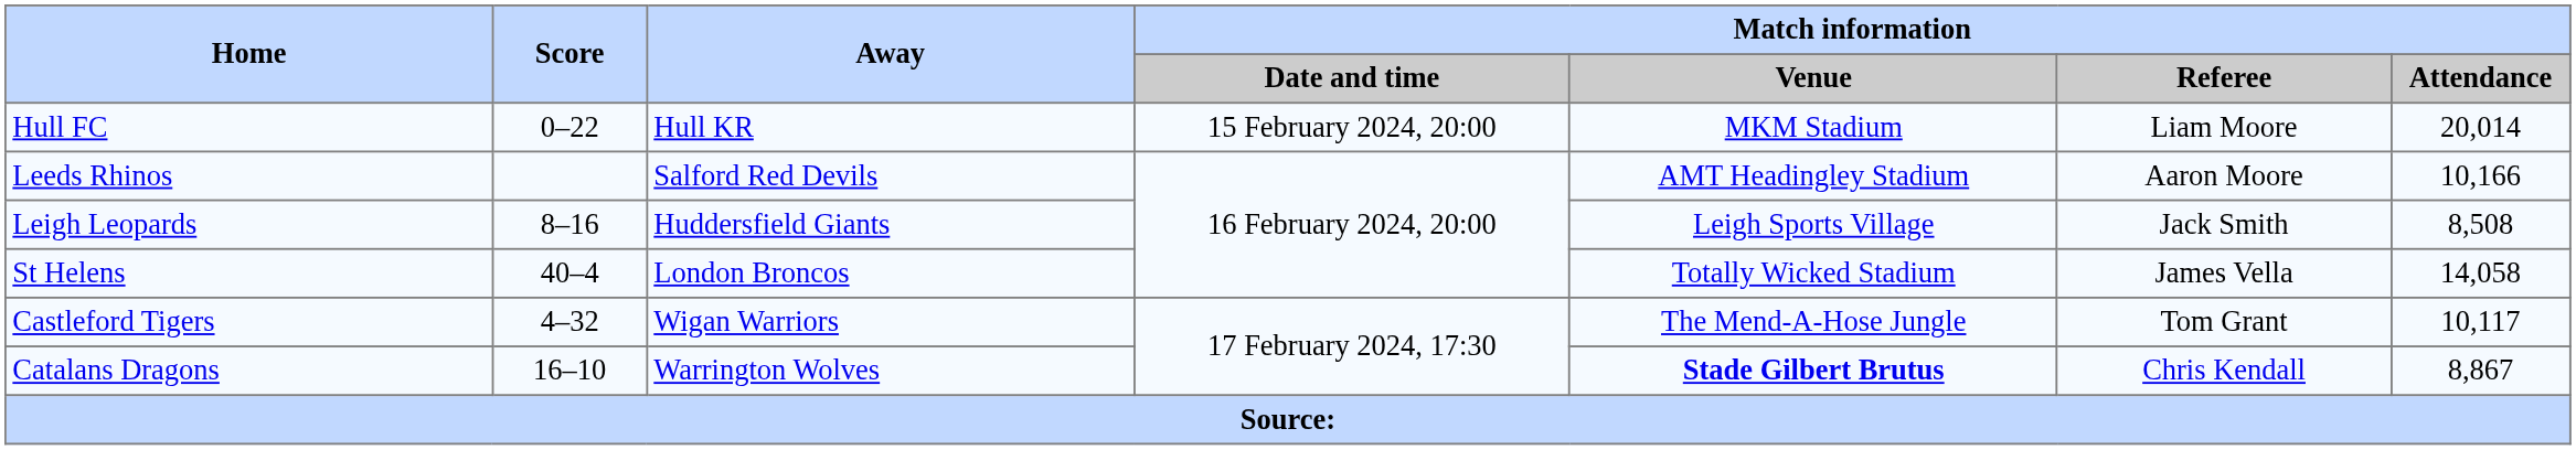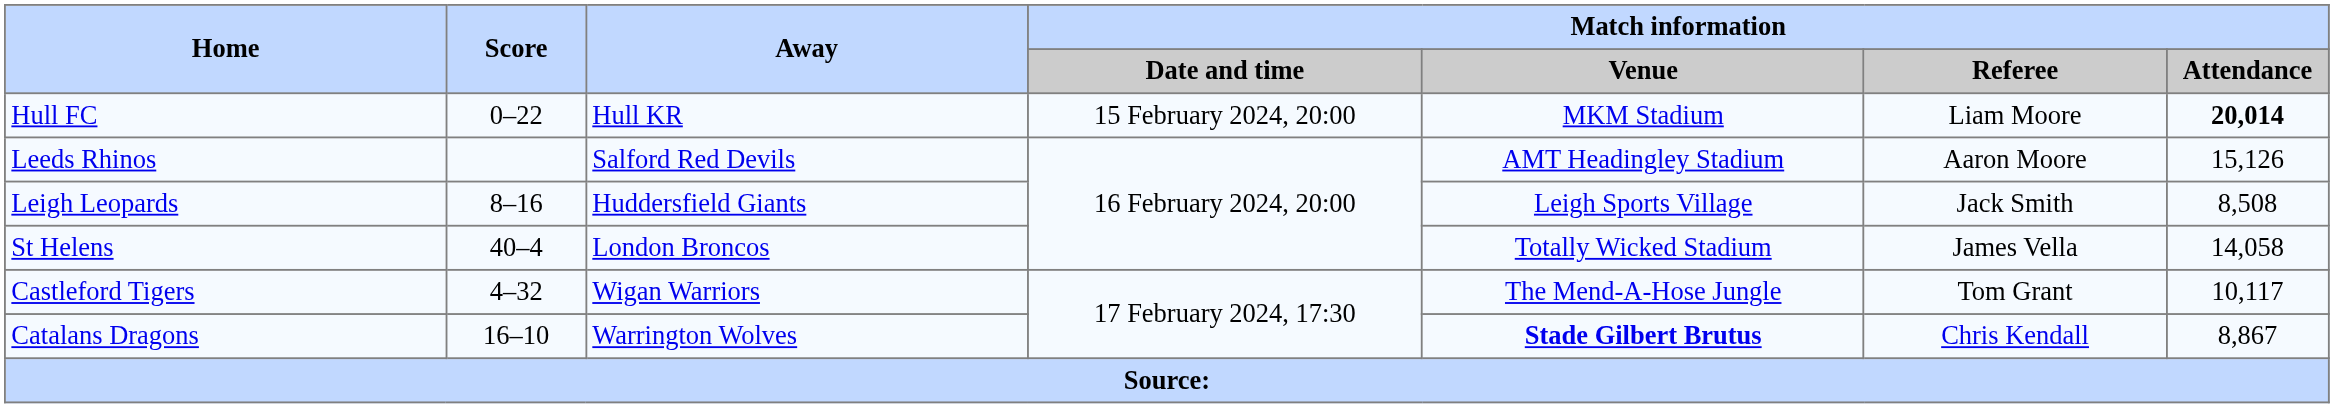 <table border=1 style="border-collapse:collapse; font-size:90%; text-align:center;" cellpadding=3 cellspacing=0 width=100%>
 <tr style="background:#C1D8ff;">
 <th scope="col" rowspan=2 width=19%>Home</th>
 <th scope="col" rowspan=2 width=6%>Score</th>
 <th scope="col" rowspan=2 width=19%>Away</th>
 <th colspan=4>Match information</th>
 </tr>
 <tr style="background:#CCCCCC;">
 <th scope="col" width=17%>Date and time</th>
 <th scope="col" width=19%>Venue</th>
 <th scope="col" width=13%>Referee</th>
 <th scope="col" width=7%>Attendance</th>
 </tr>
 <tr style="background:#F5FAFF;">
 <td style="text-align:left;"> <a href='#'>Hull FC</a></td>
 <td>0–22</td>
 <td style="text-align:left;"> <a href='#'>Hull KR</a></td>
 <td>15 February 2024, 20:00</td>
 <td><a href='#'>MKM Stadium</a></td>
 <td>Liam Moore</td>
-<td>20,014</td>
+<td><strong>20,014</strong></td>
 </tr>
 <tr style="background:#F5FAFF;">
 <td style="text-align:left;"> <a href='#'>Leeds Rhinos</a></td>
 <td></td>
 <td style="text-align:left;"> <a href='#'>Salford Red Devils</a></td>
 <td Rowspan=3>16 February 2024, 20:00</td>
 <td><a href='#'>AMT Headingley Stadium</a></td>
 <td>Aaron Moore</td>
-<td>10,166</td>
+<td>15,126</td>
 </tr>
 <tr style="background:#F5FAFF;">
 <td style="text-align:left;"> <a href='#'>Leigh Leopards</a></td>
 <td>8–16</td>
 <td style="text-align:left;"> <a href='#'>Huddersfield Giants</a></td>
 <td><a href='#'>Leigh Sports Village</a></td>
 <td>Jack Smith</td>
 <td>8,508</td>
 </tr>
 <tr style="background:#F5FAFF;">
 <td style="text-align:left;"> <a href='#'>St Helens</a></td>
 <td>40–4</td>
 <td style="text-align:left;"> <a href='#'>London Broncos</a></td>
 <td><a href='#'>Totally Wicked Stadium</a></td>
 <td>James Vella</td>
 <td>14,058</td>
 </tr>
 <tr style="background:#F5FAFF;">
 <td style="text-align:left;"> <a href='#'>Castleford Tigers</a></td>
 <td>4–32</td>
 <td style="text-align:left;"> <a href='#'>Wigan Warriors</a></td>
 <td Rowspan=2>17 February 2024, 17:30</td>
 <td><a href='#'>The Mend-A-Hose Jungle</a></td>
 <td>Tom Grant</td>
 <td>10,117</td>
 </tr>
 <tr style="background:#F5FAFF;">
 <td style="text-align:left;"> <a href='#'>Catalans Dragons</a></td>
 <td>16–10</td>
 <td style="text-align:left;"> <a href='#'>Warrington Wolves</a></td>
 <td><strong><a href='#'>Stade Gilbert Brutus</a></strong></td>
 <td><a href='#'>Chris Kendall</a></td>
 <td>8,867</td>
 </tr>
 <tr style="background:#c1d8ff;">
 <th colspan=7>Source:</th>
 </tr>
 </table>
